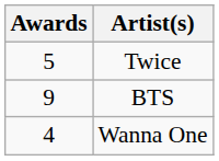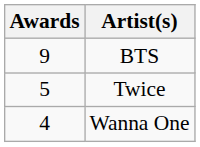 <table class="wikitable" style="text-align:center;">
 <tr>
 <th scope="col">Awards</th>
 <th scope="col">Artist(s)</th>
 </tr>
 <tr>
+<td>9</td>
+<td>BTS</td>
+</tr>
+<tr>
 <td>5</td>
 <td>Twice</td>
-</tr>
-<tr>
-<td>9</td>
-<td>BTS</td>
 </tr>
 <tr>
 <td>4</td>
 <td>Wanna One</td>
 </tr>
 </table>
